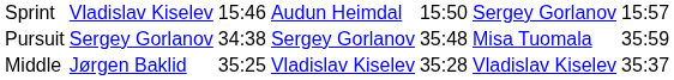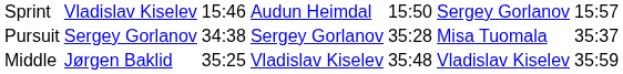 <table>
 <tr>
 <td>Sprint<br></td>
 <td> <a href='#'>Vladislav Kiselev</a></td>
 <td>15:46</td>
 <td> <a href='#'>Audun Heimdal</a></td>
 <td>15:50</td>
 <td> <a href='#'>Sergey Gorlanov</a></td>
 <td>15:57</td>
 </tr>
 <tr>
 <td>Pursuit<br></td>
 <td> <a href='#'>Sergey Gorlanov</a></td>
 <td>34:38</td>
 <td> <a href='#'>Sergey Gorlanov</a></td>
-<td>35:48</td>
+<td>35:28</td>
 <td> <a href='#'>Misa Tuomala</a></td>
-<td>35:59</td>
+<td>35:37</td>
 </tr>
 <tr>
 <td>Middle<br></td>
 <td> <a href='#'>Jørgen Baklid</a></td>
 <td>35:25</td>
 <td> <a href='#'>Vladislav Kiselev</a></td>
-<td>35:28</td>
+<td>35:48</td>
 <td> <a href='#'>Vladislav Kiselev</a></td>
-<td>35:37</td>
+<td>35:59</td>
 </tr>
 </table>
